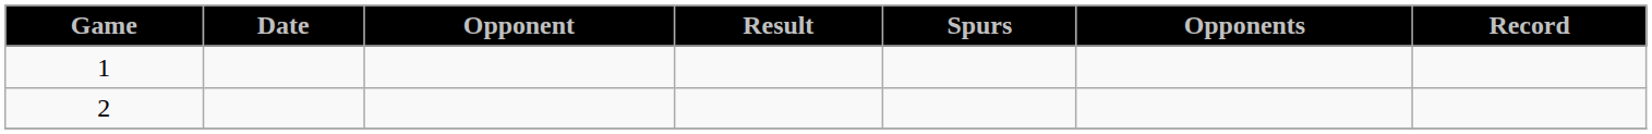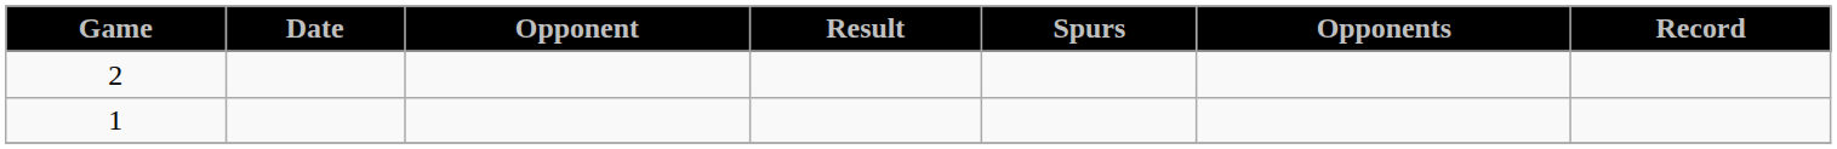 <table class="wikitable" width="80%">
 <tr align="center"  style="background:#000000; color:#c0c0c0;">
 <td><strong>Game</strong></td>
 <td><strong>Date</strong></td>
 <td><strong>Opponent</strong></td>
 <td><strong>Result</strong></td>
 <td><strong>Spurs</strong></td>
 <td><strong>Opponents</strong></td>
 <td><strong>Record</strong></td>
 </tr>
 <tr align="center" bgcolor="">
-<td>1</td>
+<td>2</td>
 <td></td>
 <td></td>
 <td></td>
 <td></td>
 <td></td>
 <td></td>
 </tr>
 <tr align="center" bgcolor="">
-<td>2</td>
+<td>1</td>
 <td></td>
 <td></td>
 <td></td>
 <td></td>
 <td></td>
 <td></td>
 </tr>
 <tr align="center" bgcolor="">
 </tr>
 </table>
